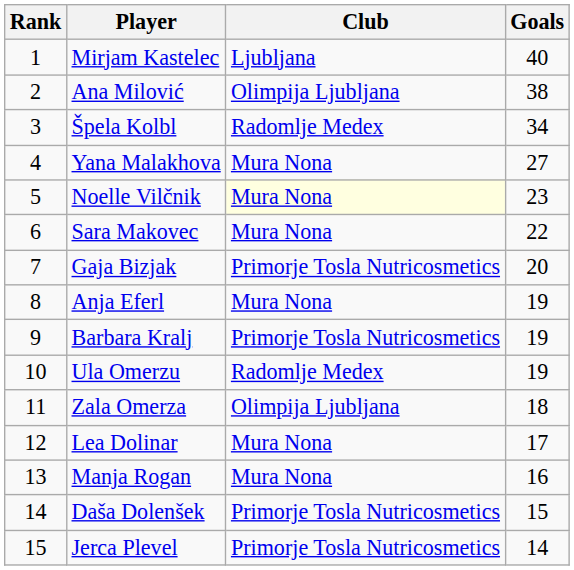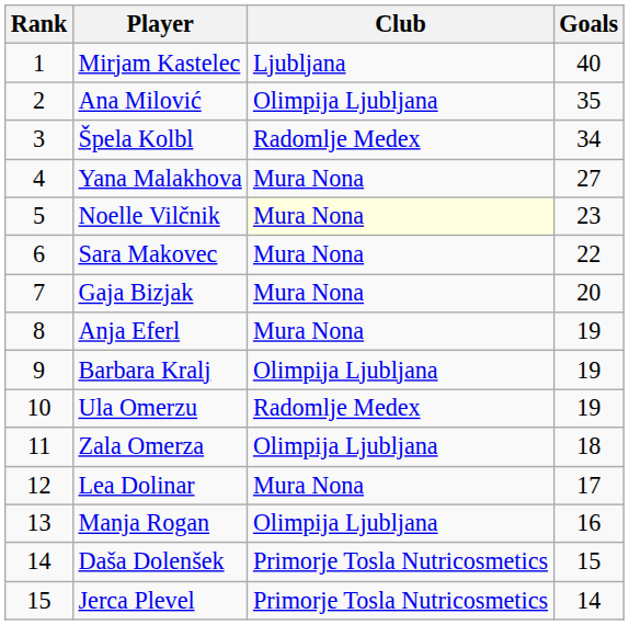 <table class="wikitable" style="text-align:center">
 <tr>
 <th>Rank</th>
 <th>Player</th>
 <th>Club</th>
 <th>Goals</th>
 </tr>
 <tr>
 <td rowspan=1>1</td>
 <td align="left"> <a href='#'>Mirjam Kastelec</a></td>
 <td align="left"><a href='#'>Ljubljana</a></td>
 <td rowspan=1>40</td>
 </tr>
 <tr>
 <td rowspan=1>2</td>
 <td align="left"> <a href='#'>Ana Milović</a></td>
 <td align="left"><a href='#'>Olimpija Ljubljana</a></td>
-<td rowspan=1>38</td>
+<td rowspan=1>35</td>
 </tr>
 <tr>
 <td rowspan=1>3</td>
 <td align="left"> <a href='#'>Špela Kolbl</a></td>
 <td align="left"><a href='#'>Radomlje Medex</a></td>
 <td rowspan=1>34</td>
 </tr>
 <tr>
 <td rowspan=1>4</td>
 <td align="left"><a href='#'>Yana Malakhova</a></td>
 <td align="left"><a href='#'>Mura Nona</a></td>
 <td rowspan=1>27</td>
 </tr>
 <tr>
 <td rowspan=1>5</td>
 <td align="left"><a href='#'>Noelle Vilčnik</a></td>
 <td align="left" style="background: lightyellow;"><a href='#'>Mura Nona</a></td>
 <td rowspan=1>23</td>
 </tr>
 <tr>
 <td rowspan=1>6</td>
 <td align="left"> <a href='#'>Sara Makovec</a></td>
 <td align="left"><a href='#'>Mura Nona</a></td>
 <td rowspan=1>22</td>
 </tr>
 <tr>
 <td rowspan=1>7</td>
 <td align="left"> <a href='#'>Gaja Bizjak</a></td>
-<td align="left"><a href='#'>Primorje Tosla Nutricosmetics</a></td>
+<td align="left"><a href='#'>Mura Nona</a></td>
 <td rowspan=1>20</td>
 </tr>
 <tr>
 <td rowspan=1>8</td>
 <td align="left"> <a href='#'>Anja Eferl</a></td>
 <td align="left"><a href='#'>Mura Nona</a></td>
 <td rowspan=1>19</td>
 </tr>
 <tr>
 <td rowspan=1>9</td>
 <td align="left"> <a href='#'>Barbara Kralj</a></td>
-<td align="left"><a href='#'>Primorje Tosla Nutricosmetics</a></td>
+<td align="left"><a href='#'>Olimpija Ljubljana</a></td>
 <td rowspan=1>19</td>
 </tr>
 <tr>
 <td rowspan=1>10</td>
 <td align="left"> <a href='#'>Ula Omerzu</a></td>
 <td align="left"><a href='#'>Radomlje Medex</a></td>
 <td rowspan=1>19</td>
 </tr>
 <tr>
 <td rowspan=1>11</td>
 <td align="left"> <a href='#'>Zala Omerza</a></td>
 <td align="left"><a href='#'>Olimpija Ljubljana</a></td>
 <td rowspan=1>18</td>
 </tr>
 <tr>
 <td rowspan=1>12</td>
 <td align="left"><a href='#'>Lea Dolinar</a></td>
 <td align="left"><a href='#'>Mura Nona</a></td>
 <td rowspan=1>17</td>
 </tr>
 <tr>
 <td rowspan=1>13</td>
 <td align="left"> <a href='#'>Manja Rogan</a></td>
-<td align="left"><a href='#'>Mura Nona</a></td>
+<td align="left"><a href='#'>Olimpija Ljubljana</a></td>
 <td rowspan=1>16</td>
 </tr>
 <tr>
 <td rowspan=1>14</td>
 <td align="left"><a href='#'>Daša Dolenšek</a></td>
 <td align="left"><a href='#'>Primorje Tosla Nutricosmetics</a></td>
 <td rowspan=1>15</td>
 </tr>
 <tr>
 <td rowspan=1>15</td>
 <td align="left"> <a href='#'>Jerca Plevel</a></td>
 <td align="left"><a href='#'>Primorje Tosla Nutricosmetics</a></td>
 <td rowspan=1>14</td>
 </tr>
 </table>
